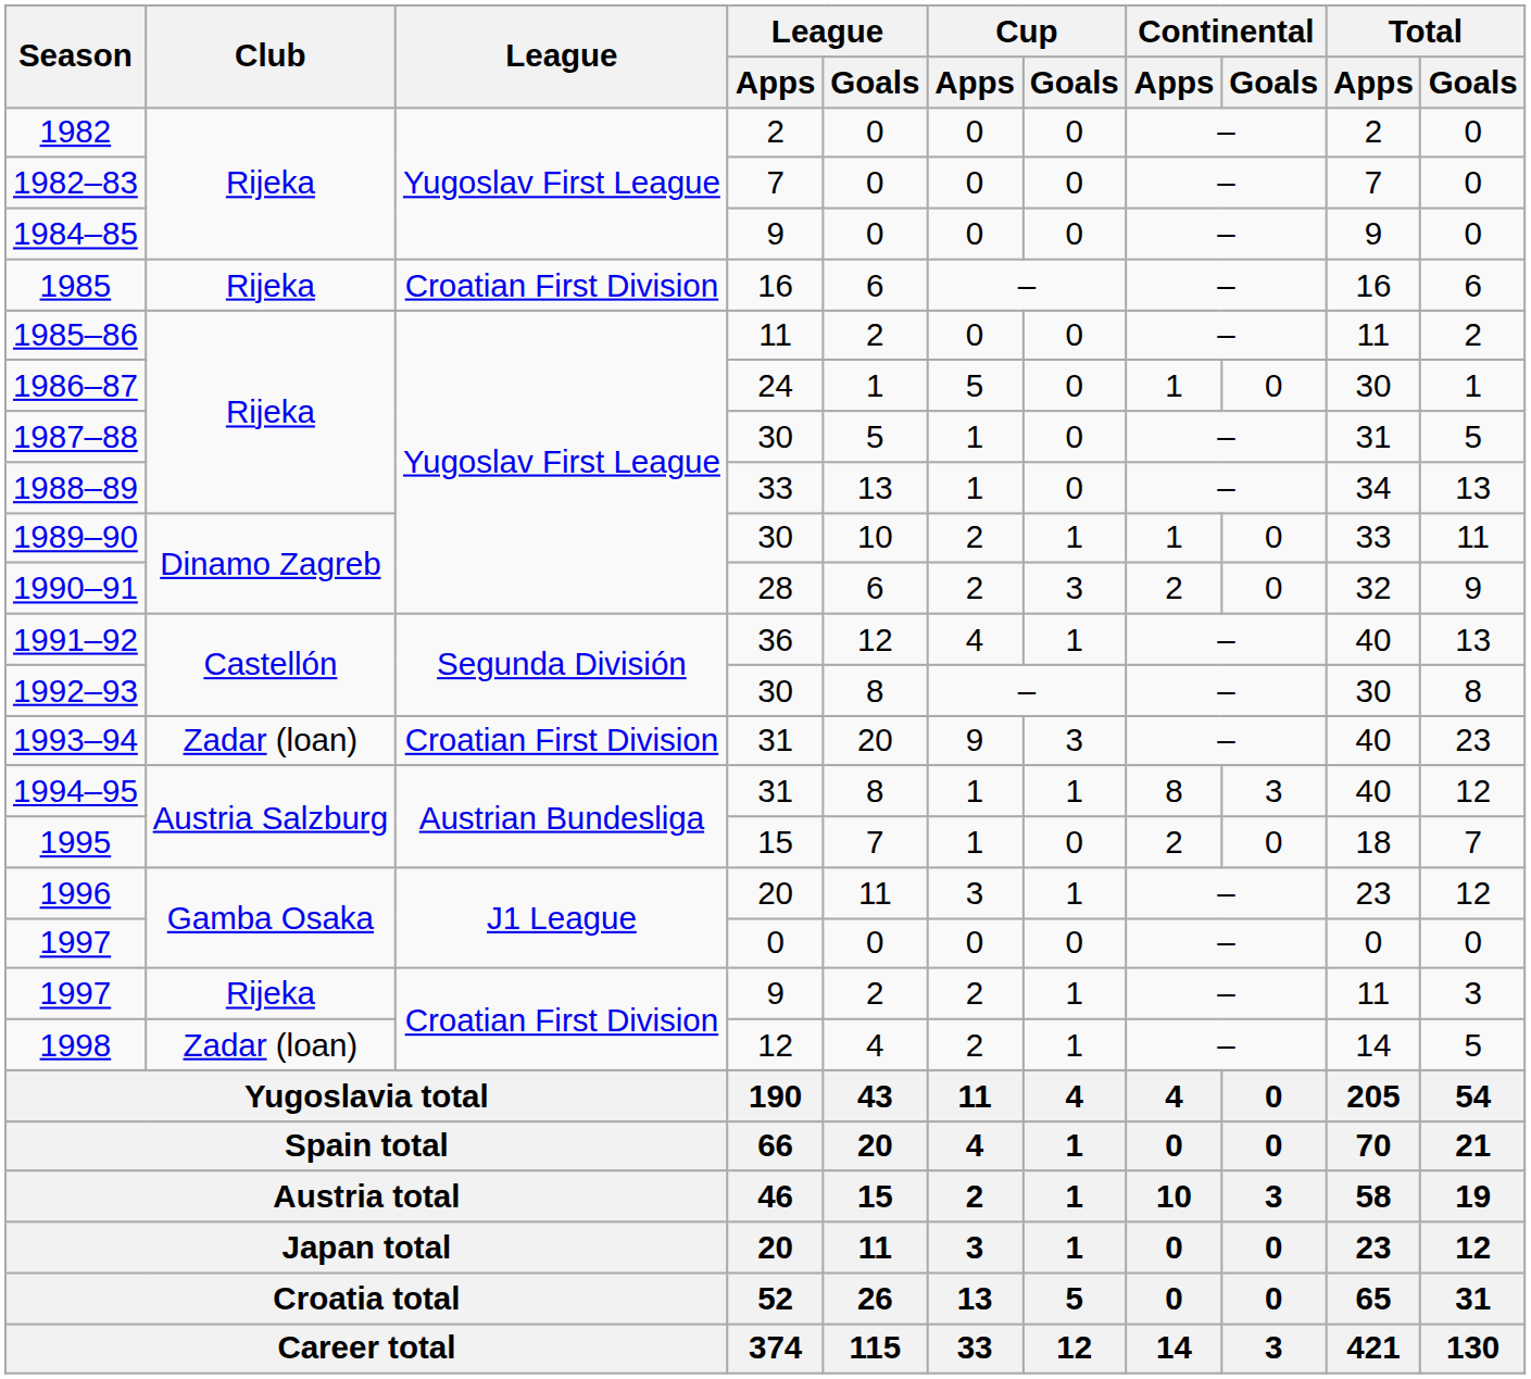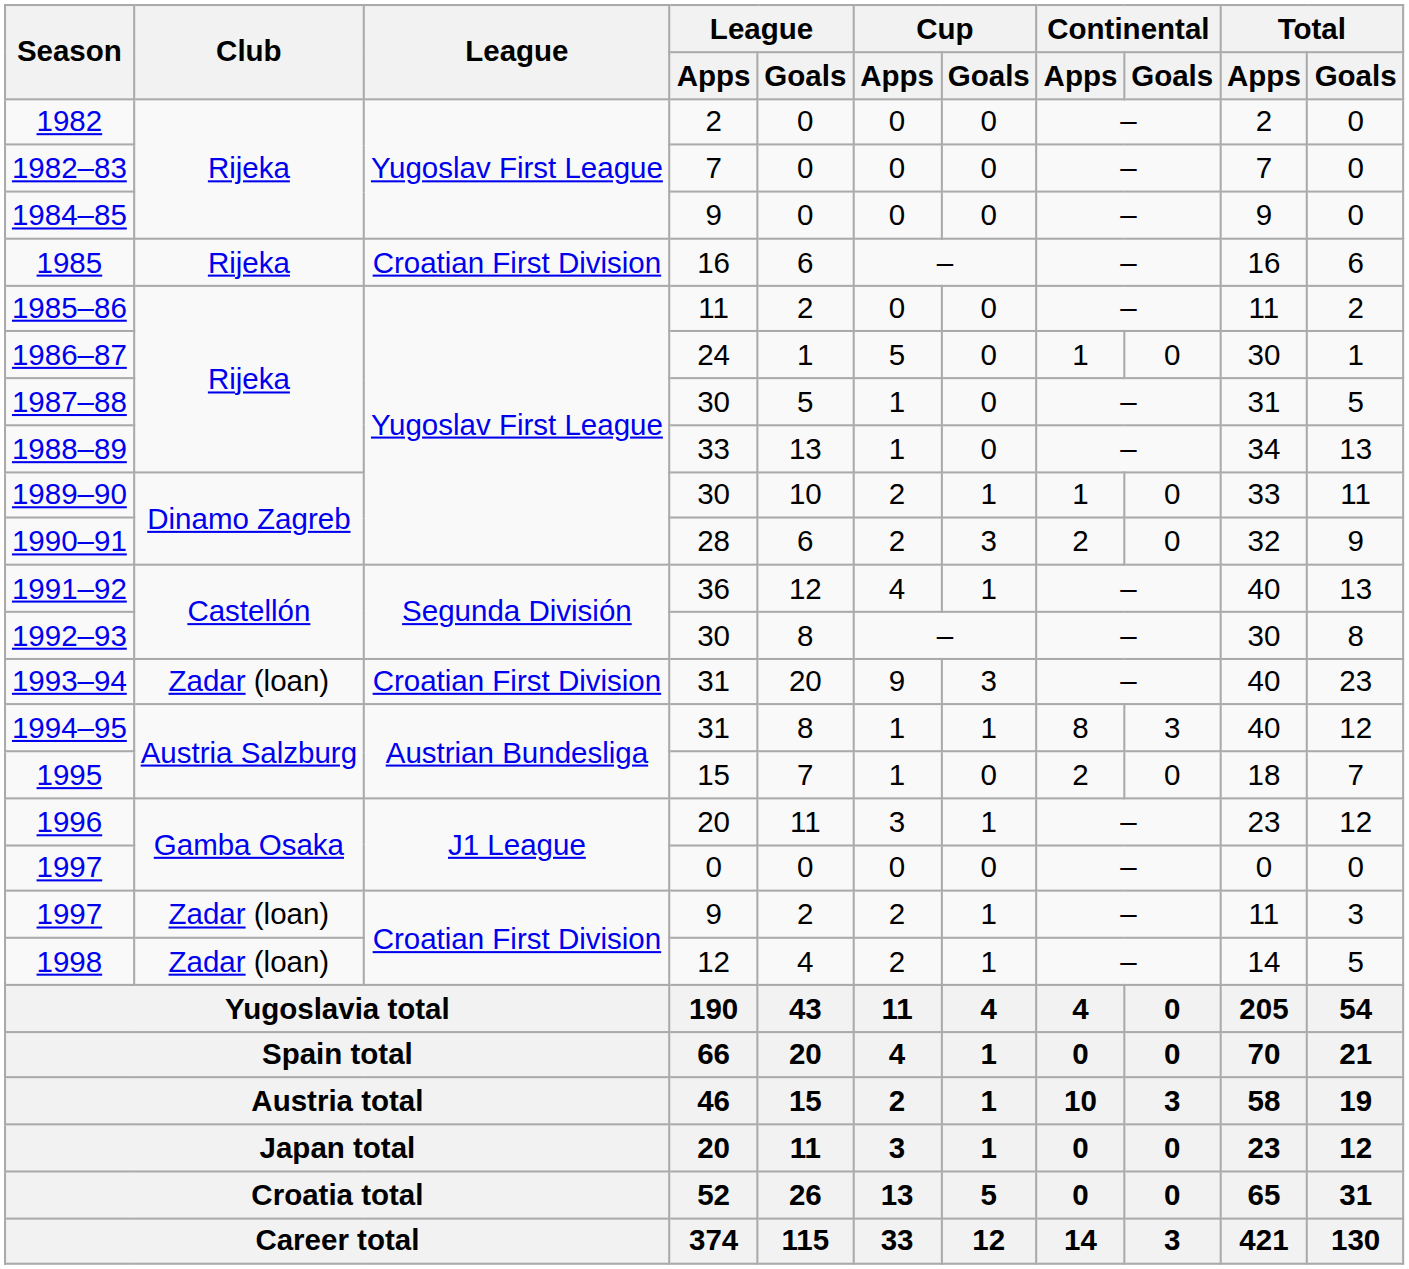 <table class="wikitable" style="font-size:90%; text-align: center">
 <tr>
 <th rowspan="2">Season</th>
 <th rowspan="2">Club</th>
 <th rowspan="2">League</th>
 <th colspan="2">League</th>
 <th colspan="2">Cup</th>
 <th colspan="2">Continental</th>
 <th colspan="2">Total</th>
 </tr>
 <tr>
 <th>Apps</th>
 <th>Goals</th>
 <th>Apps</th>
 <th>Goals</th>
 <th>Apps</th>
 <th>Goals</th>
 <th>Apps</th>
 <th>Goals</th>
 </tr>
 <tr>
 <td><a href='#'>1982</a></td>
 <td rowspan="3"><a href='#'>Rijeka</a></td>
 <td rowspan="3"><a href='#'>Yugoslav First League</a></td>
 <td>2</td>
 <td>0</td>
 <td>0</td>
 <td>0</td>
 <td colspan="2">–</td>
 <td>2</td>
 <td>0</td>
 </tr>
 <tr>
 <td><a href='#'>1982–83</a></td>
 <td>7</td>
 <td>0</td>
 <td>0</td>
 <td>0</td>
 <td colspan="2">–</td>
 <td>7</td>
 <td>0</td>
 </tr>
 <tr>
 <td><a href='#'>1984–85</a></td>
 <td>9</td>
 <td>0</td>
 <td>0</td>
 <td>0</td>
 <td colspan="2">–</td>
 <td>9</td>
 <td>0</td>
 </tr>
 <tr>
 <td><a href='#'>1985</a></td>
 <td><a href='#'>Rijeka</a></td>
 <td><a href='#'>Croatian First Division</a></td>
 <td>16</td>
 <td>6</td>
 <td colspan="2">–</td>
 <td colspan="2">–</td>
 <td>16</td>
 <td>6</td>
 </tr>
 <tr>
 <td><a href='#'>1985–86</a></td>
 <td rowspan="4"><a href='#'>Rijeka</a></td>
 <td rowspan="6"><a href='#'>Yugoslav First League</a></td>
 <td>11</td>
 <td>2</td>
 <td>0</td>
 <td>0</td>
 <td colspan="2">–</td>
 <td>11</td>
 <td>2</td>
 </tr>
 <tr>
 <td><a href='#'>1986–87</a></td>
 <td>24</td>
 <td>1</td>
 <td>5</td>
 <td>0</td>
 <td>1</td>
 <td>0</td>
 <td>30</td>
 <td>1</td>
 </tr>
 <tr>
 <td><a href='#'>1987–88</a></td>
 <td>30</td>
 <td>5</td>
 <td>1</td>
 <td>0</td>
 <td colspan="2">–</td>
 <td>31</td>
 <td>5</td>
 </tr>
 <tr>
 <td><a href='#'>1988–89</a></td>
 <td>33</td>
 <td>13</td>
 <td>1</td>
 <td>0</td>
 <td colspan="2">–</td>
 <td>34</td>
 <td>13</td>
 </tr>
 <tr>
 <td><a href='#'>1989–90</a></td>
 <td rowspan="2"><a href='#'>Dinamo Zagreb</a></td>
 <td>30</td>
 <td>10</td>
 <td>2</td>
 <td>1</td>
 <td>1</td>
 <td>0</td>
 <td>33</td>
 <td>11</td>
 </tr>
 <tr>
 <td><a href='#'>1990–91</a></td>
 <td>28</td>
 <td>6</td>
 <td>2</td>
 <td>3</td>
 <td>2</td>
 <td>0</td>
 <td>32</td>
 <td>9</td>
 </tr>
 <tr>
 <td><a href='#'>1991–92</a></td>
 <td rowspan="2"><a href='#'>Castellón</a></td>
 <td rowspan="2"><a href='#'>Segunda División</a></td>
 <td>36</td>
 <td>12</td>
 <td>4</td>
 <td>1</td>
 <td colspan="2">–</td>
 <td>40</td>
 <td>13</td>
 </tr>
 <tr>
 <td><a href='#'>1992–93</a></td>
 <td>30</td>
 <td>8</td>
 <td colspan="2">–</td>
 <td colspan="2">–</td>
 <td>30</td>
 <td>8</td>
 </tr>
 <tr>
 <td><a href='#'>1993–94</a></td>
 <td><a href='#'>Zadar</a> (loan)</td>
 <td><a href='#'>Croatian First Division</a></td>
 <td>31</td>
 <td>20</td>
 <td>9</td>
 <td>3</td>
 <td colspan="2">–</td>
 <td>40</td>
 <td>23</td>
 </tr>
 <tr>
 <td><a href='#'>1994–95</a></td>
 <td rowspan="2"><a href='#'>Austria Salzburg</a></td>
 <td rowspan="2"><a href='#'>Austrian Bundesliga</a></td>
 <td>31</td>
 <td>8</td>
 <td>1</td>
 <td>1</td>
 <td>8</td>
 <td>3</td>
 <td>40</td>
 <td>12</td>
 </tr>
 <tr>
 <td><a href='#'>1995</a></td>
 <td>15</td>
 <td>7</td>
 <td>1</td>
 <td>0</td>
 <td>2</td>
 <td>0</td>
 <td>18</td>
 <td>7</td>
 </tr>
 <tr>
 <td><a href='#'>1996</a></td>
 <td rowspan="2"><a href='#'>Gamba Osaka</a></td>
 <td rowspan="2"><a href='#'>J1 League</a></td>
 <td>20</td>
 <td>11</td>
 <td>3</td>
 <td>1</td>
 <td colspan="2">–</td>
 <td>23</td>
 <td>12</td>
 </tr>
 <tr>
 <td><a href='#'>1997</a></td>
 <td>0</td>
 <td>0</td>
 <td>0</td>
 <td>0</td>
 <td colspan="2">–</td>
 <td>0</td>
 <td>0</td>
 </tr>
 <tr>
 <td><a href='#'>1997</a></td>
-<td><a href='#'>Rijeka</a></td>
+<td><a href='#'>Zadar</a> (loan)</td>
 <td rowspan="2"><a href='#'>Croatian First Division</a></td>
 <td>9</td>
 <td>2</td>
 <td>2</td>
 <td>1</td>
 <td colspan="2">–</td>
 <td>11</td>
 <td>3</td>
 </tr>
 <tr>
 <td><a href='#'>1998</a></td>
 <td><a href='#'>Zadar</a> (loan)</td>
 <td>12</td>
 <td>4</td>
 <td>2</td>
 <td>1</td>
 <td colspan="2">–</td>
 <td>14</td>
 <td>5</td>
 </tr>
 <tr>
 <th colspan=3>Yugoslavia total</th>
 <th>190</th>
 <th>43</th>
 <th>11</th>
 <th>4</th>
 <th>4</th>
 <th>0</th>
 <th>205</th>
 <th>54</th>
 </tr>
 <tr>
 <th colspan=3>Spain total</th>
 <th>66</th>
 <th>20</th>
 <th>4</th>
 <th>1</th>
 <th>0</th>
 <th>0</th>
 <th>70</th>
 <th>21</th>
 </tr>
 <tr>
 <th colspan=3>Austria total</th>
 <th>46</th>
 <th>15</th>
 <th>2</th>
 <th>1</th>
 <th>10</th>
 <th>3</th>
 <th>58</th>
 <th>19</th>
 </tr>
 <tr>
 <th colspan=3>Japan total</th>
 <th>20</th>
 <th>11</th>
 <th>3</th>
 <th>1</th>
 <th>0</th>
 <th>0</th>
 <th>23</th>
 <th>12</th>
 </tr>
 <tr>
 <th colspan=3>Croatia total</th>
 <th>52</th>
 <th>26</th>
 <th>13</th>
 <th>5</th>
 <th>0</th>
 <th>0</th>
 <th>65</th>
 <th>31</th>
 </tr>
 <tr>
 <th colspan=3>Career total</th>
 <th>374</th>
 <th>115</th>
 <th>33</th>
 <th>12</th>
 <th>14</th>
 <th>3</th>
 <th>421</th>
 <th>130</th>
 </tr>
 </table>
